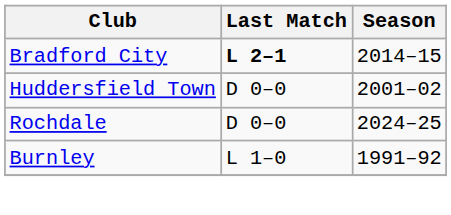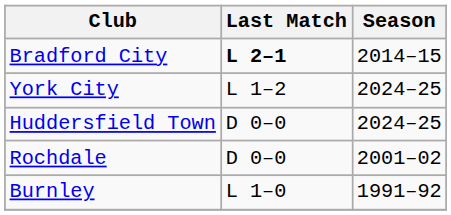 <table class="wikitable" style="float:right; font-size: 90%; text-align: left;">
 <tr>
 <th>Club</th>
 <th>Last Match</th>
 <th>Season</th>
 </tr>
 <tr>
 <td><a href='#'>Bradford City</a></td>
 <td><strong>L 2–1</strong></td>
 <td>2014–15</td>
 </tr>
 <tr>
+<td><a href='#'>York City</a></td>
+<td>L 1–2</td>
+<td>2024–25</td>
+</tr>
+<tr>
 <td><a href='#'>Huddersfield Town</a></td>
 <td>D 0–0</td>
-<td>2001–02</td>
+<td>2024–25</td>
 </tr>
 <tr>
 <td><a href='#'>Rochdale</a></td>
 <td>D 0–0</td>
-<td>2024–25</td>
+<td>2001–02</td>
 </tr>
 <tr>
 <td><a href='#'>Burnley</a></td>
 <td>L 1–0</td>
 <td>1991–92</td>
 </tr>
 <tr>
 </tr>
 </table>
